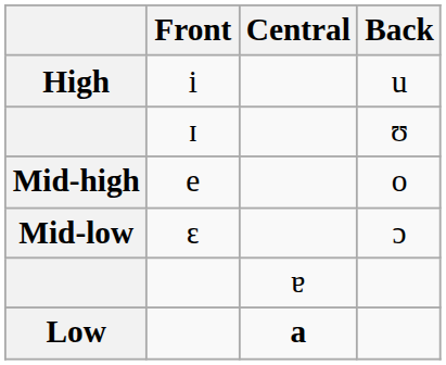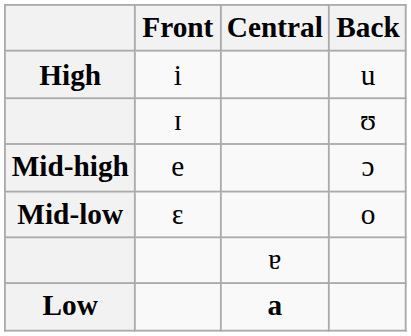 <table class="wikitable" style="text-align:center">
 <tr>
 <th></th>
 <th>Front</th>
 <th>Central</th>
 <th>Back</th>
 </tr>
 <tr>
 <th>High</th>
 <td>i</td>
 <td></td>
 <td>u</td>
 </tr>
 <tr>
 <th></th>
 <td>ɪ</td>
 <td></td>
 <td>ʊ</td>
 </tr>
 <tr>
 <th>Mid-high</th>
 <td>e</td>
 <td></td>
-<td>o</td>
+<td>ɔ</td>
 </tr>
 <tr>
 <th>Mid-low</th>
 <td>ԑ</td>
 <td></td>
-<td>ɔ</td>
+<td>o</td>
 </tr>
 <tr>
 <th></th>
 <td></td>
 <td>ɐ</td>
 <td></td>
 </tr>
 <tr>
 <th>Low</th>
 <td></td>
 <td><strong>a</strong></td>
 <td></td>
 </tr>
 </table>
